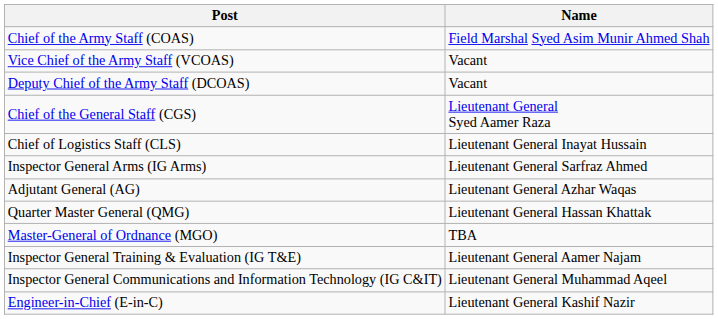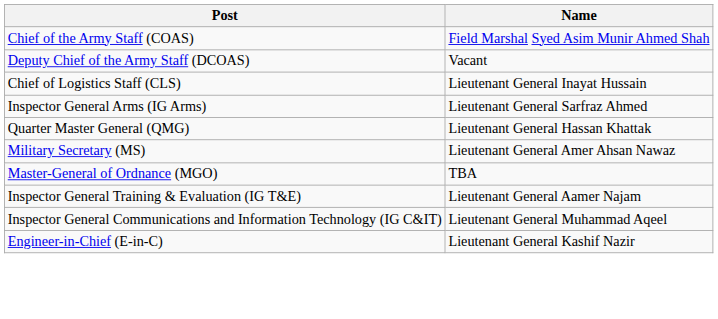 <table class="wikitable">
 <tr>
 <th>Post</th>
 <th>Name</th>
 </tr>
 <tr>
 <td><a href='#'>Chief of the Army Staff</a> (COAS)</td>
 <td><a href='#'>Field Marshal</a> <a href='#'>Syed Asim Munir Ahmed Shah</a></td>
 </tr>
 <tr>
-<td><a href='#'>Vice Chief of the Army Staff</a> (VCOAS)</td>
-<td>Vacant</td>
-</tr>
-<tr>
 <td><a href='#'>Deputy Chief of the Army Staff</a> (DCOAS)</td>
 <td>Vacant</td>
-</tr>
-<tr>
-<td><a href='#'>Chief of the General Staff</a> (CGS)</td>
-<td><a href='#'>Lieutenant General</a><br>Syed Aamer Raza</td>
 </tr>
 <tr>
 <td>Chief of Logistics Staff (CLS)</td>
 <td>Lieutenant General Inayat Hussain</td>
 </tr>
 <tr>
 <td>Inspector General Arms (IG Arms)</td>
 <td>Lieutenant General Sarfraz Ahmed</td>
 </tr>
 <tr>
-<td>Adjutant General (AG)</td>
-<td>Lieutenant General Azhar Waqas</td>
+<td>Quarter Master General (QMG)</td>
+<td>Lieutenant General Hassan Khattak</td>
 </tr>
 <tr>
-<td>Quarter Master General (QMG)</td>
-<td>Lieutenant General Hassan Khattak</td>
+<td><a href='#'>Military Secretary</a> (MS)</td>
+<td>Lieutenant General Amer Ahsan Nawaz</td>
 </tr>
 <tr>
 <td><a href='#'>Master-General of Ordnance</a> (MGO)</td>
 <td>TBA</td>
 </tr>
 <tr>
 <td>Inspector General Training & Evaluation (IG T&E)</td>
 <td>Lieutenant General Aamer Najam</td>
 </tr>
 <tr>
 <td>Inspector General Communications and Information Technology (IG C&IT)</td>
 <td>Lieutenant General Muhammad Aqeel</td>
 </tr>
 <tr>
 <td><a href='#'>Engineer-in-Chief</a> (E-in-C)</td>
 <td>Lieutenant General Kashif Nazir</td>
 </tr>
 </table>
